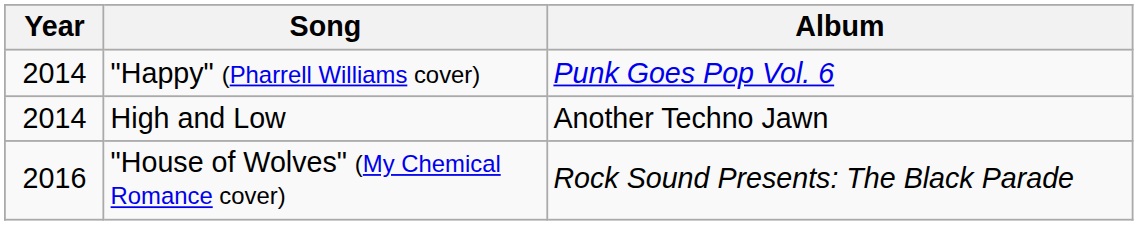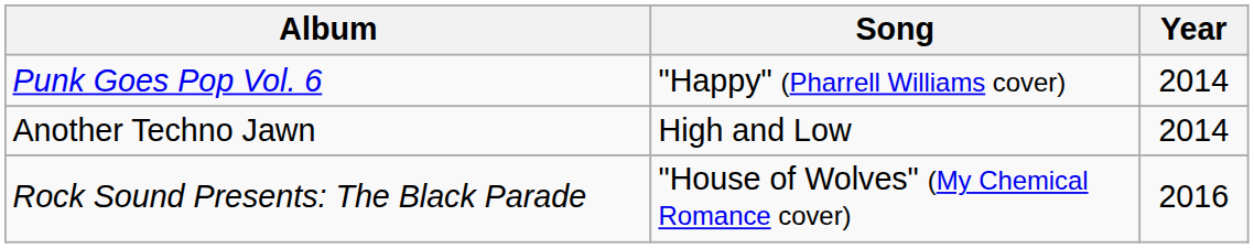 <table class="wikitable plainrowheaders" style="text-align:center;">
 <tr>
+<th rowspan="1" scope="col" style="width:20em;">Album</th>
+<th rowspan="1" scope="col" style="width:15em;">Song</th>
 <th rowspan="1" scope="col" style="width:3em;">Year</th>
-<th rowspan="1" scope="col" style="width:15em;">Song</th>
-<th rowspan="1" scope="col" style="width:20em;">Album</th>
 </tr>
 <tr>
+<td style="text-align:left;"><em><a href='#'>Punk Goes Pop Vol. 6</a></em></td>
+<td style="text-align:left;">"Happy" <small>(<a href='#'>Pharrell Williams</a> cover)</small></td>
 <td>2014</td>
-<td style="text-align:left;">"Happy" <small>(<a href='#'>Pharrell Williams</a> cover)</small></td>
-<td style="text-align:left;"><em><a href='#'>Punk Goes Pop Vol. 6</a></em></td>
 </tr>
 <tr>
+<td style="text-align:left;">Another Techno Jawn</td>
+<td style="text-align:left;">High and Low</td>
 <td>2014</td>
-<td style="text-align:left;">High and Low</td>
-<td style="text-align:left;">Another Techno Jawn</td>
 </tr>
 <tr>
+<td style="text-align:left;"><em>Rock Sound Presents: The Black Parade</em></td>
+<td style="text-align:left;">"House of Wolves" <small>(<a href='#'>My Chemical Romance</a> cover)</small></td>
 <td>2016</td>
-<td style="text-align:left;">"House of Wolves" <small>(<a href='#'>My Chemical Romance</a> cover)</small></td>
-<td style="text-align:left;"><em>Rock Sound Presents: The Black Parade</em></td>
 </tr>
 </table>
